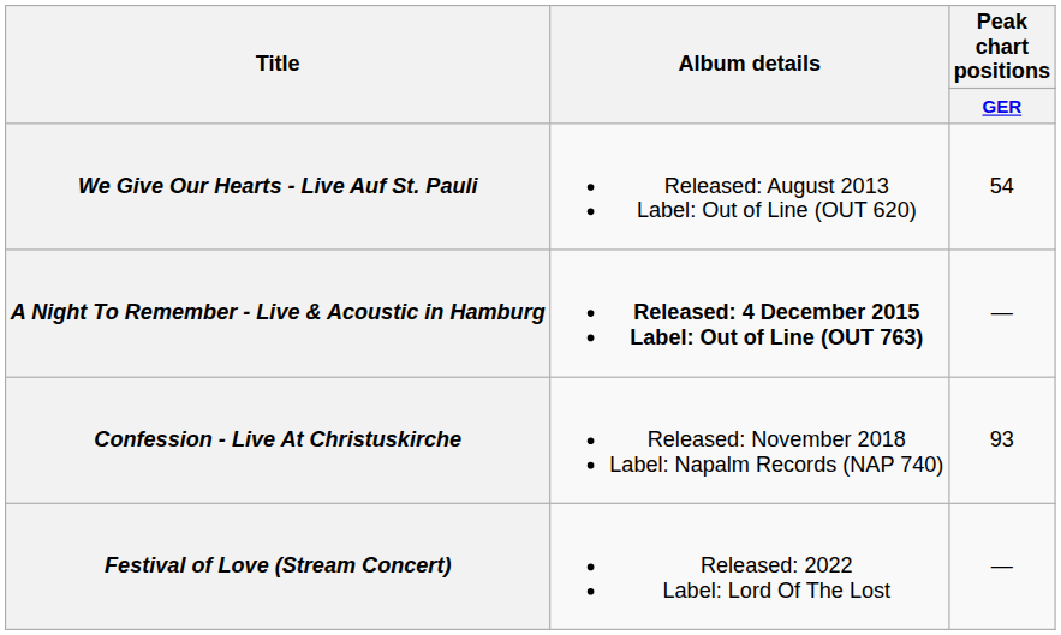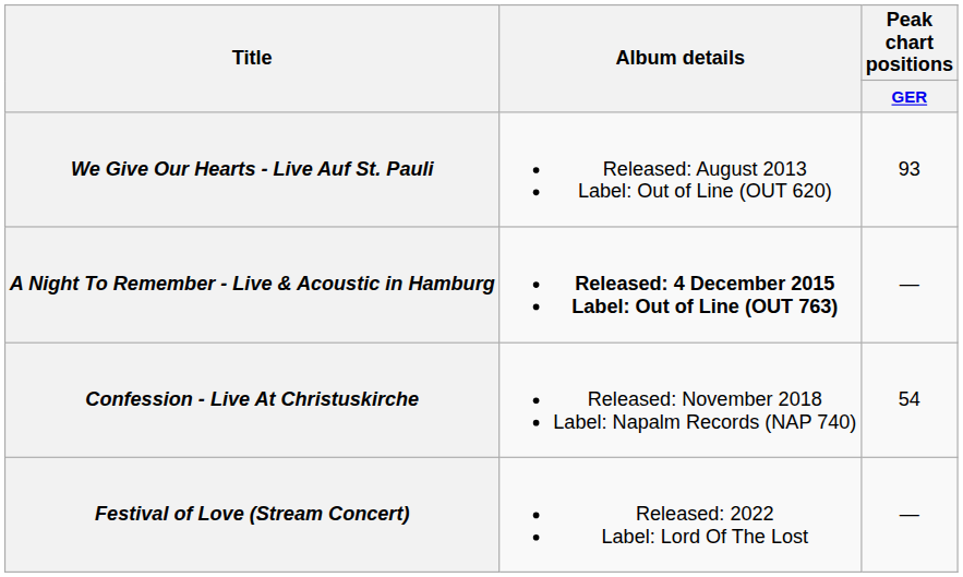 <table class="wikitable plainrowheaders" style="text-align:center;" border="1">
 <tr>
 <th scope="col" rowspan="2">Title</th>
 <th scope="col" rowspan="2">Album details</th>
 <th colspan="1" scope="col">Peak chart positions</th>
 </tr>
 <tr>
 <th width="30px"><small><a href='#'>GER</a></small><br></th>
 </tr>
 <tr>
 <th scope="row"><em>We Give Our Hearts - Live Auf St. Pauli</em></th>
 <td><br><ul><li>Released: August 2013</li><li>Label: Out of Line (OUT 620)</li></ul></td>
-<td>54</td>
+<td>93</td>
 </tr>
 <tr>
 <th scope="row"><em>A Night To Remember - Live & Acoustic in Hamburg</em></th>
 <td><strong><br><ul><li>Released: 4 December 2015</li><li>Label: Out of Line (OUT 763)</li></ul></strong></td>
 <td>—</td>
 </tr>
 <tr>
 <th scope="row"><em>Confession - Live At Christuskirche</em></th>
 <td><br><ul><li>Released: November 2018</li><li>Label: Napalm Records (NAP 740)</li></ul></td>
-<td>93</td>
+<td>54</td>
 </tr>
 <tr>
 <th scope="row"><em>Festival of Love (Stream Concert)</em></th>
 <td><br><ul><li>Released: 2022</li><li>Label: Lord Of The Lost</li></ul></td>
 <td>—</td>
 </tr>
 </table>
